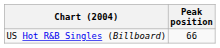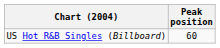 <table class="wikitable">
 <tr>
 <th>Chart (2004)</th>
 <th>Peak<br>position</th>
 </tr>
 <tr>
 <td>US <a href='#'>Hot R&B Singles</a> (<em>Billboard</em>)</td>
-<td align="center">66</td>
+<td align="center">60</td>
 </tr>
 </table>
